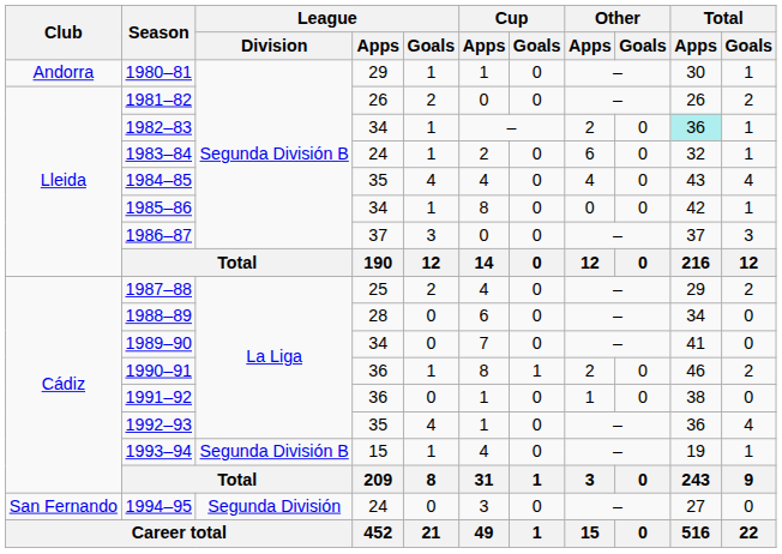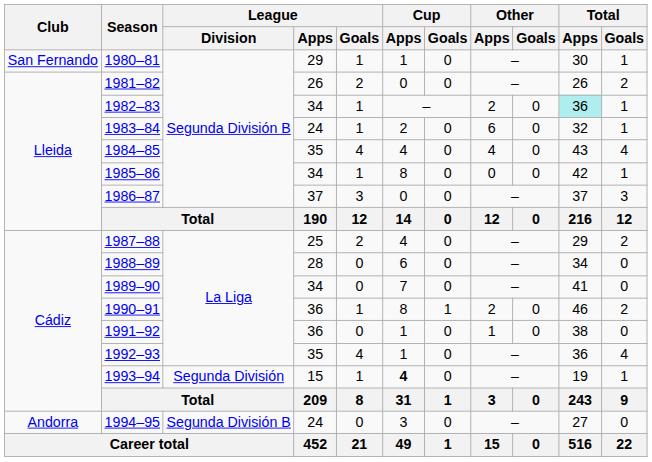 <table class="wikitable" style="text-align: center;">
 <tr>
 <th rowspan="2">Club</th>
 <th rowspan="2">Season</th>
 <th colspan="3">League</th>
 <th colspan="2">Cup</th>
 <th colspan="2">Other</th>
 <th colspan="2">Total</th>
 </tr>
 <tr>
 <th>Division</th>
 <th>Apps</th>
 <th>Goals</th>
 <th>Apps</th>
 <th>Goals</th>
 <th>Apps</th>
 <th>Goals</th>
 <th>Apps</th>
 <th>Goals</th>
 </tr>
 <tr>
-<td valign="center"><a href='#'>Andorra</a></td>
+<td valign="center"><a href='#'>San Fernando</a></td>
 <td><a href='#'>1980–81</a></td>
 <td rowspan="7"><a href='#'>Segunda División B</a></td>
 <td>29</td>
 <td>1</td>
 <td>1</td>
 <td>0</td>
 <td colspan="2">–</td>
 <td>30</td>
 <td>1</td>
 </tr>
 <tr>
 <td rowspan="7" valign="center"><a href='#'>Lleida</a></td>
 <td><a href='#'>1981–82</a></td>
 <td>26</td>
 <td>2</td>
 <td>0</td>
 <td>0</td>
 <td colspan="2">–</td>
 <td>26</td>
 <td>2</td>
 </tr>
 <tr>
 <td><a href='#'>1982–83</a></td>
 <td>34</td>
 <td>1</td>
 <td colspan="2">–</td>
 <td>2</td>
 <td>0</td>
 <td style="background: paleturquoise;">36</td>
 <td>1</td>
 </tr>
 <tr>
 <td><a href='#'>1983–84</a></td>
 <td>24</td>
 <td>1</td>
 <td>2</td>
 <td>0</td>
 <td>6</td>
 <td>0</td>
 <td>32</td>
 <td>1</td>
 </tr>
 <tr>
 <td><a href='#'>1984–85</a></td>
 <td>35</td>
 <td>4</td>
 <td>4</td>
 <td>0</td>
 <td>4</td>
 <td>0</td>
 <td>43</td>
 <td>4</td>
 </tr>
 <tr>
 <td><a href='#'>1985–86</a></td>
 <td>34</td>
 <td>1</td>
 <td>8</td>
 <td>0</td>
 <td>0</td>
 <td>0</td>
 <td>42</td>
 <td>1</td>
 </tr>
 <tr>
 <td><a href='#'>1986–87</a></td>
 <td>37</td>
 <td>3</td>
 <td>0</td>
 <td>0</td>
 <td colspan="2">–</td>
 <td>37</td>
 <td>3</td>
 </tr>
 <tr>
 <th colspan="2">Total</th>
 <th>190</th>
 <th>12</th>
 <th>14</th>
 <th>0</th>
 <th>12</th>
 <th>0</th>
 <th>216</th>
 <th>12</th>
 </tr>
 <tr>
 <td rowspan="8" valign="center"><a href='#'>Cádiz</a></td>
 <td><a href='#'>1987–88</a></td>
 <td rowspan="6"><a href='#'>La Liga</a></td>
 <td>25</td>
 <td>2</td>
 <td>4</td>
 <td>0</td>
 <td colspan="2">–</td>
 <td>29</td>
 <td>2</td>
 </tr>
 <tr>
 <td><a href='#'>1988–89</a></td>
 <td>28</td>
 <td>0</td>
 <td>6</td>
 <td>0</td>
 <td colspan="2">–</td>
 <td>34</td>
 <td>0</td>
 </tr>
 <tr>
 <td><a href='#'>1989–90</a></td>
 <td>34</td>
 <td>0</td>
 <td>7</td>
 <td>0</td>
 <td colspan="2">–</td>
 <td>41</td>
 <td>0</td>
 </tr>
 <tr>
 <td><a href='#'>1990–91</a></td>
 <td>36</td>
 <td>1</td>
 <td>8</td>
 <td>1</td>
 <td>2</td>
 <td>0</td>
 <td>46</td>
 <td>2</td>
 </tr>
 <tr>
 <td><a href='#'>1991–92</a></td>
 <td>36</td>
 <td>0</td>
 <td>1</td>
 <td>0</td>
 <td>1</td>
 <td>0</td>
 <td>38</td>
 <td>0</td>
 </tr>
 <tr>
 <td><a href='#'>1992–93</a></td>
 <td>35</td>
 <td>4</td>
 <td>1</td>
 <td>0</td>
 <td colspan="2">–</td>
 <td>36</td>
 <td>4</td>
 </tr>
 <tr>
 <td><a href='#'>1993–94</a></td>
-<td><a href='#'>Segunda División B</a></td>
+<td><a href='#'>Segunda División</a></td>
 <td>15</td>
 <td>1</td>
-<td>4</td>
+<td><strong>4</strong></td>
 <td>0</td>
 <td colspan="2">–</td>
 <td>19</td>
 <td>1</td>
 </tr>
 <tr>
 <th colspan="2">Total</th>
 <th>209</th>
 <th>8</th>
 <th>31</th>
 <th>1</th>
 <th>3</th>
 <th>0</th>
 <th>243</th>
 <th>9</th>
 </tr>
 <tr>
-<td valign="center"><a href='#'>San Fernando</a></td>
+<td valign="center"><a href='#'>Andorra</a></td>
 <td><a href='#'>1994–95</a></td>
-<td><a href='#'>Segunda División</a></td>
+<td><a href='#'>Segunda División B</a></td>
 <td>24</td>
 <td>0</td>
 <td>3</td>
 <td>0</td>
 <td colspan="2">–</td>
 <td>27</td>
 <td>0</td>
 </tr>
 <tr>
 <th colspan="3">Career total</th>
 <th>452</th>
 <th>21</th>
 <th>49</th>
 <th>1</th>
 <th>15</th>
 <th>0</th>
 <th>516</th>
 <th>22</th>
 </tr>
 </table>
